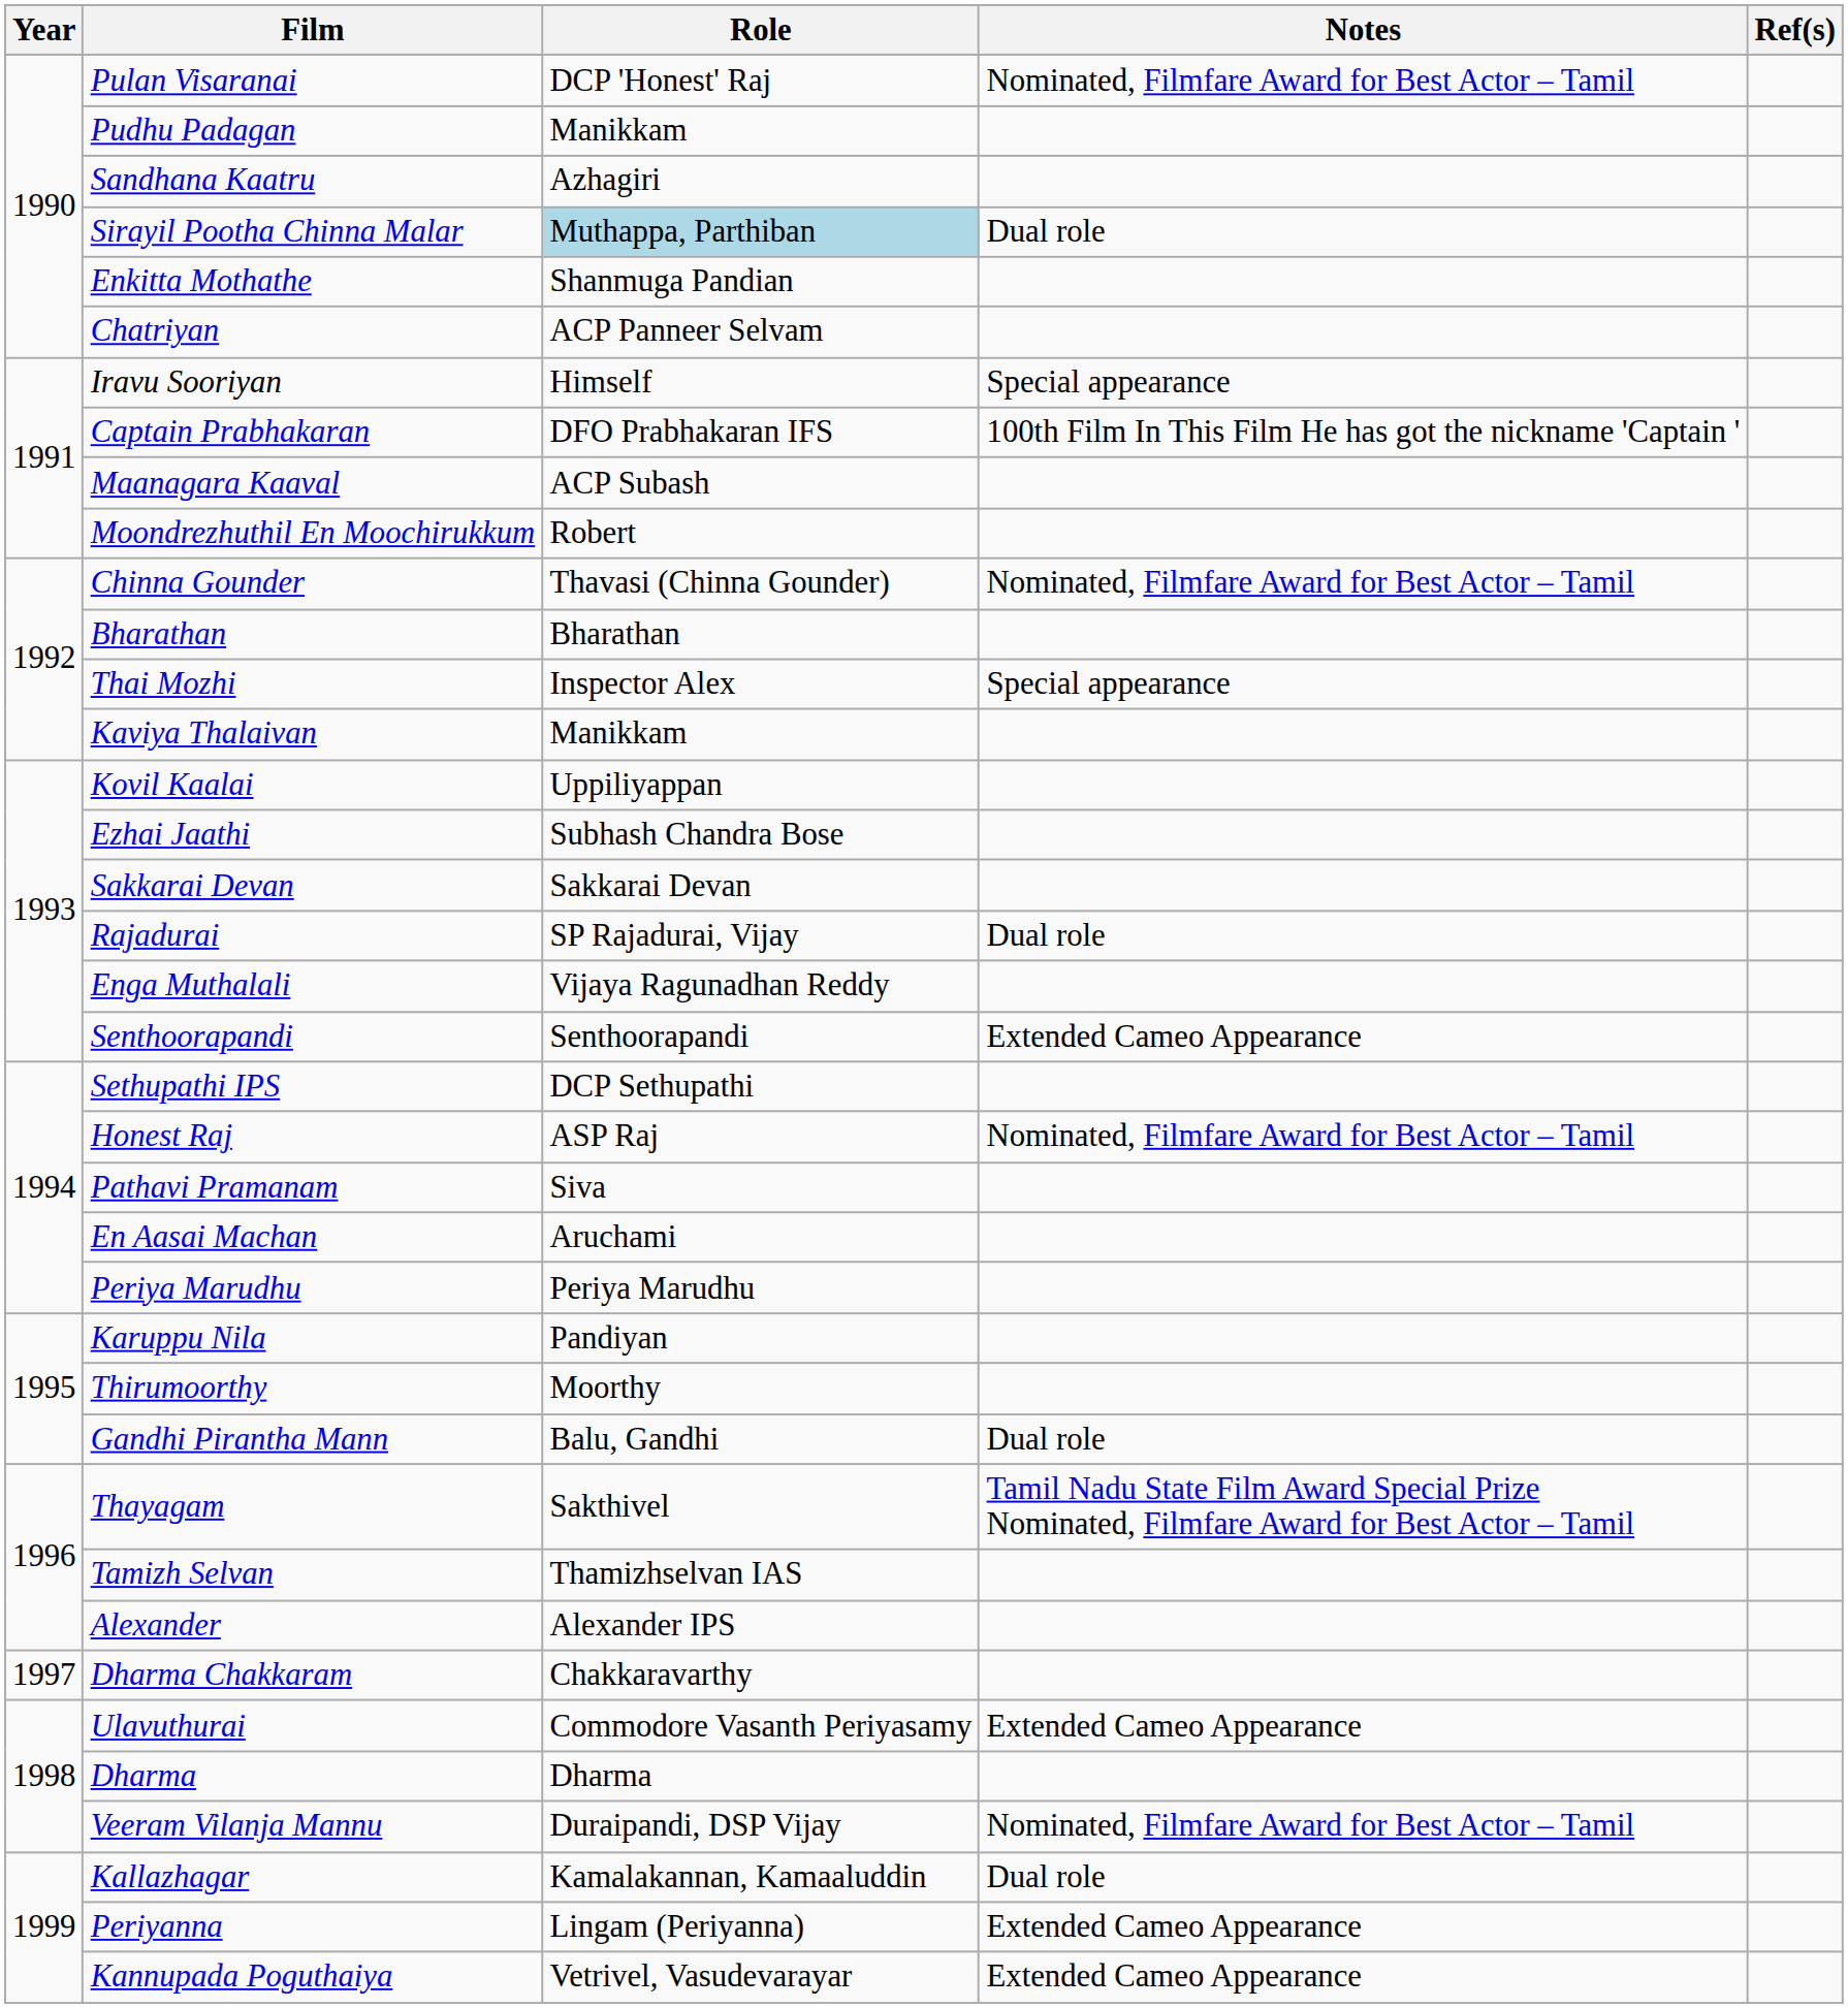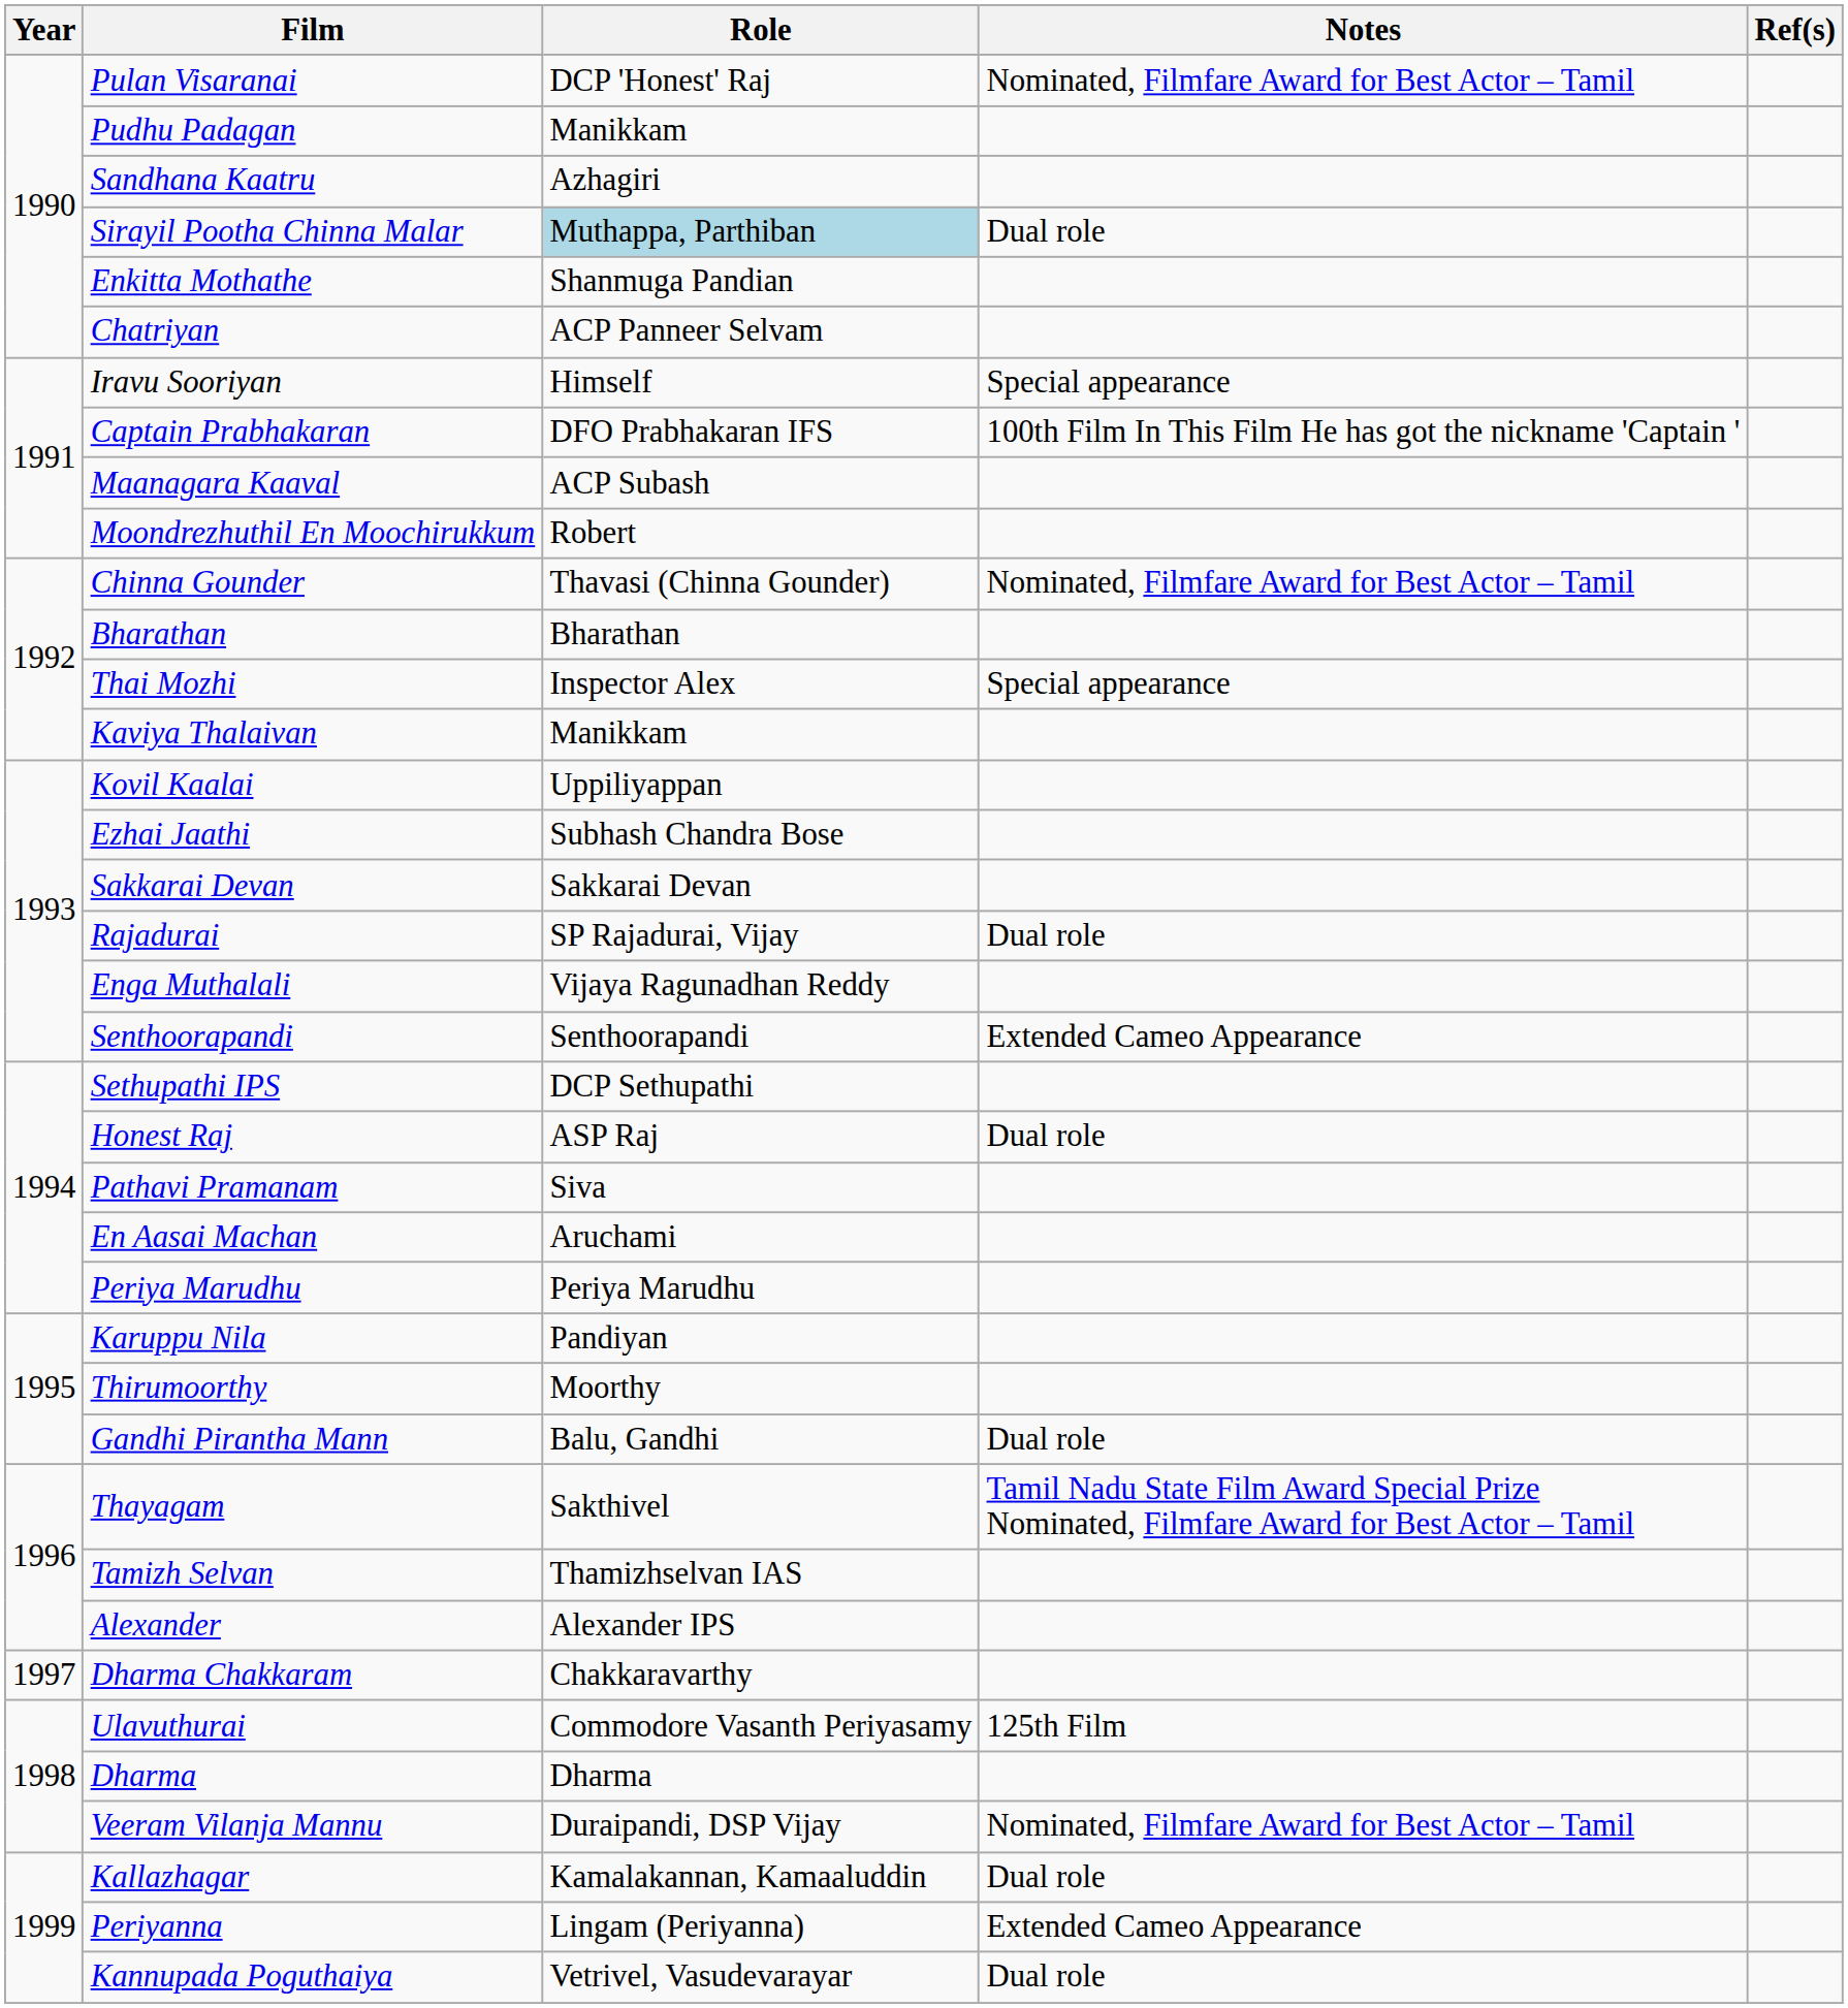 <table class="wikitable">
 <tr align="center">
 <th>Year</th>
 <th>Film</th>
 <th>Role</th>
 <th>Notes</th>
 <th>Ref(s)</th>
 </tr>
 <tr>
 <td rowspan="6">1990</td>
 <td><em><a href='#'>Pulan Visaranai</a></em></td>
 <td>DCP 'Honest' Raj</td>
 <td>Nominated, <a href='#'>Filmfare Award for Best Actor – Tamil</a></td>
 <td></td>
 </tr>
 <tr>
 <td><em><a href='#'>Pudhu Padagan</a></em></td>
 <td>Manikkam</td>
 <td></td>
 <td></td>
 </tr>
 <tr>
 <td><em><a href='#'>Sandhana Kaatru</a></em></td>
 <td>Azhagiri</td>
 <td></td>
 <td></td>
 </tr>
 <tr>
 <td><em><a href='#'>Sirayil Pootha Chinna Malar</a></em></td>
 <td style="background: lightblue;">Muthappa, Parthiban</td>
 <td>Dual role</td>
 <td></td>
 </tr>
 <tr>
 <td><em><a href='#'>Enkitta Mothathe</a></em></td>
 <td>Shanmuga Pandian</td>
 <td></td>
 <td></td>
 </tr>
 <tr>
 <td><em><a href='#'>Chatriyan</a></em></td>
 <td>ACP Panneer Selvam</td>
 <td></td>
 <td></td>
 </tr>
 <tr>
 <td rowspan="4">1991</td>
 <td><em>Iravu Sooriyan</em></td>
 <td>Himself</td>
 <td>Special appearance</td>
 <td></td>
 </tr>
 <tr>
 <td><em><a href='#'>Captain Prabhakaran</a></em></td>
 <td>DFO Prabhakaran IFS</td>
 <td>100th Film In This Film He has got the nickname  'Captain '</td>
 <td></td>
 </tr>
 <tr>
 <td><em><a href='#'>Maanagara Kaaval</a></em></td>
 <td>ACP Subash</td>
 <td></td>
 <td></td>
 </tr>
 <tr>
 <td><em><a href='#'>Moondrezhuthil En Moochirukkum</a></em></td>
 <td>Robert</td>
 <td></td>
 <td></td>
 </tr>
 <tr>
 <td rowspan="4">1992</td>
 <td><em><a href='#'>Chinna Gounder</a></em></td>
 <td>Thavasi (Chinna Gounder)</td>
 <td>Nominated, <a href='#'>Filmfare Award for Best Actor – Tamil</a></td>
 <td></td>
 </tr>
 <tr>
 <td><em><a href='#'>Bharathan</a> </em></td>
 <td>Bharathan</td>
 <td></td>
 <td></td>
 </tr>
 <tr>
 <td><em><a href='#'>Thai Mozhi</a></em></td>
 <td>Inspector Alex</td>
 <td>Special appearance</td>
 <td></td>
 </tr>
 <tr>
 <td><em><a href='#'>Kaviya Thalaivan</a></em></td>
 <td>Manikkam</td>
 <td></td>
 <td></td>
 </tr>
 <tr>
 <td rowspan="6">1993</td>
 <td><em><a href='#'>Kovil Kaalai</a></em></td>
 <td>Uppiliyappan</td>
 <td></td>
 <td></td>
 </tr>
 <tr>
 <td><em><a href='#'>Ezhai Jaathi</a></em></td>
 <td>Subhash Chandra Bose</td>
 <td></td>
 <td></td>
 </tr>
 <tr>
 <td><em><a href='#'>Sakkarai Devan</a></em></td>
 <td>Sakkarai Devan</td>
 <td></td>
 <td></td>
 </tr>
 <tr>
 <td><em><a href='#'>Rajadurai</a></em></td>
 <td>SP Rajadurai, Vijay</td>
 <td>Dual role</td>
 <td></td>
 </tr>
 <tr>
 <td><em><a href='#'>Enga Muthalali</a></em></td>
 <td>Vijaya Ragunadhan Reddy</td>
 <td></td>
 <td></td>
 </tr>
 <tr>
 <td><em><a href='#'>Senthoorapandi</a></em></td>
 <td>Senthoorapandi</td>
 <td>Extended Cameo Appearance</td>
 <td></td>
 </tr>
 <tr>
 <td rowspan="5">1994</td>
 <td><em><a href='#'>Sethupathi IPS</a></em></td>
 <td>DCP Sethupathi</td>
 <td></td>
 <td></td>
 </tr>
 <tr>
 <td><em><a href='#'>Honest Raj</a></em></td>
 <td>ASP Raj</td>
-<td>Nominated, <a href='#'>Filmfare Award for Best Actor – Tamil</a></td>
+<td>Dual role</td>
 <td></td>
 </tr>
 <tr>
 <td><em><a href='#'>Pathavi Pramanam</a></em></td>
 <td>Siva</td>
 <td></td>
 <td></td>
 </tr>
 <tr>
 <td><em><a href='#'>En Aasai Machan</a></em></td>
 <td>Aruchami</td>
 <td></td>
 <td></td>
 </tr>
 <tr>
 <td><em><a href='#'>Periya Marudhu</a></em></td>
 <td>Periya Marudhu</td>
 <td></td>
 <td></td>
 </tr>
 <tr>
 <td rowspan="3">1995</td>
 <td><em><a href='#'>Karuppu Nila</a></em></td>
 <td>Pandiyan</td>
 <td></td>
 <td></td>
 </tr>
 <tr>
 <td><em><a href='#'>Thirumoorthy</a></em></td>
 <td>Moorthy</td>
 <td></td>
 <td></td>
 </tr>
 <tr>
 <td><em><a href='#'>Gandhi Pirantha Mann</a></em></td>
 <td>Balu, Gandhi</td>
 <td>Dual role</td>
 <td></td>
 </tr>
 <tr>
 <td rowspan="3">1996</td>
 <td><em><a href='#'>Thayagam</a></em></td>
 <td>Sakthivel</td>
 <td><a href='#'>Tamil Nadu State Film Award Special Prize</a><br>Nominated, <a href='#'>Filmfare Award for Best Actor – Tamil</a></td>
 <td></td>
 </tr>
 <tr>
 <td><em><a href='#'>Tamizh Selvan</a></em></td>
 <td>Thamizhselvan IAS</td>
 <td></td>
 <td></td>
 </tr>
 <tr>
 <td><em><a href='#'>Alexander</a></em></td>
 <td>Alexander IPS</td>
 <td></td>
 <td></td>
 </tr>
 <tr>
 <td>1997</td>
 <td><em><a href='#'>Dharma Chakkaram</a></em></td>
 <td>Chakkaravarthy</td>
 <td></td>
 <td></td>
 </tr>
 <tr>
 <td rowspan="3">1998</td>
 <td><em><a href='#'>Ulavuthurai</a></em></td>
 <td>Commodore Vasanth Periyasamy</td>
-<td>Extended Cameo Appearance</td>
+<td>125th Film</td>
 <td></td>
 </tr>
 <tr>
 <td><em><a href='#'>Dharma</a></em></td>
 <td>Dharma</td>
 <td></td>
 <td></td>
 </tr>
 <tr>
 <td><em><a href='#'>Veeram Vilanja Mannu</a></em></td>
 <td>Duraipandi, DSP Vijay</td>
 <td>Nominated, <a href='#'>Filmfare Award for Best Actor – Tamil</a></td>
 <td></td>
 </tr>
 <tr>
 <td rowspan="3">1999</td>
 <td><em><a href='#'>Kallazhagar</a></em></td>
 <td>Kamalakannan, Kamaaluddin</td>
 <td>Dual role</td>
 <td></td>
 </tr>
 <tr>
 <td><em><a href='#'>Periyanna</a></em></td>
 <td>Lingam (Periyanna)</td>
 <td>Extended Cameo Appearance</td>
 <td></td>
 </tr>
 <tr>
 <td><em><a href='#'>Kannupada Poguthaiya</a></em></td>
 <td>Vetrivel, Vasudevarayar</td>
-<td>Extended Cameo Appearance</td>
+<td>Dual role</td>
 <td></td>
 </tr>
 <tr>
 </tr>
 </table>
